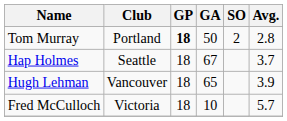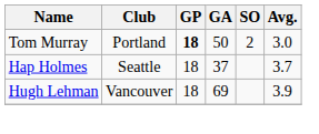 <table class="wikitable" style="text-align:center;">
 <tr>
 <th>Name</th>
 <th>Club</th>
 <th>GP</th>
 <th>GA</th>
 <th>SO</th>
 <th>Avg.</th>
 </tr>
 <tr>
 <td align="left">Tom Murray</td>
 <td>Portland</td>
 <td><strong>18</strong></td>
 <td>50</td>
 <td>2</td>
-<td>2.8</td>
+<td>3.0</td>
 </tr>
 <tr>
 <td align="left"><a href='#'> Hap Holmes</a></td>
 <td>Seattle</td>
 <td>18</td>
-<td>67</td>
+<td>37</td>
 <td></td>
 <td>3.7</td>
 </tr>
 <tr>
 <td align="left"><a href='#'>Hugh Lehman</a></td>
 <td>Vancouver</td>
 <td>18</td>
-<td>65</td>
+<td>69</td>
 <td></td>
 <td>3.9</td>
 </tr>
 <tr>
-<td align="left">Fred McCulloch</td>
-<td>Victoria</td>
-<td>18</td>
-<td>10</td>
-<td></td>
-<td>5.7</td>
-</tr>
-<tr>
 </tr>
 </table>
